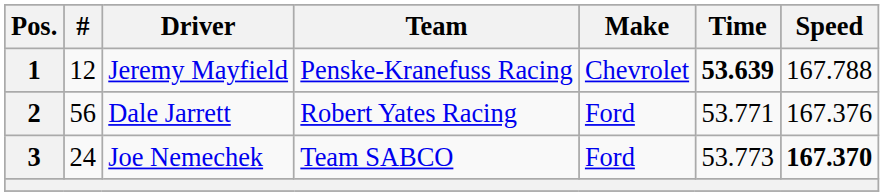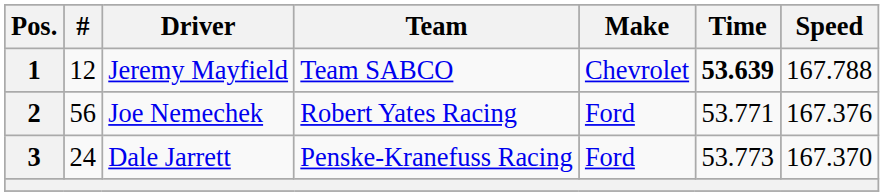 <table class="wikitable" style="font-size:95%">
 <tr>
 <th>Pos.</th>
 <th>#</th>
 <th>Driver</th>
 <th>Team</th>
 <th>Make</th>
 <th>Time</th>
 <th>Speed</th>
 </tr>
 <tr>
 <th>1</th>
 <td>12</td>
 <td><a href='#'>Jeremy Mayfield</a></td>
-<td><a href='#'>Penske-Kranefuss Racing</a></td>
+<td><a href='#'>Team SABCO</a></td>
 <td><a href='#'>Chevrolet</a></td>
 <td><strong>53.639</strong></td>
 <td>167.788</td>
 </tr>
 <tr>
 <th>2</th>
 <td>56</td>
-<td><a href='#'>Dale Jarrett</a></td>
+<td><a href='#'>Joe Nemechek</a></td>
 <td><a href='#'>Robert Yates Racing</a></td>
 <td><a href='#'>Ford</a></td>
 <td>53.771</td>
 <td>167.376</td>
 </tr>
 <tr>
 <th>3</th>
 <td>24</td>
-<td><a href='#'>Joe Nemechek</a></td>
-<td><a href='#'>Team SABCO</a></td>
+<td><a href='#'>Dale Jarrett</a></td>
+<td><a href='#'>Penske-Kranefuss Racing</a></td>
 <td><a href='#'>Ford</a></td>
 <td>53.773</td>
-<td><strong>167.370</strong></td>
+<td>167.370</td>
 </tr>
 <tr>
 <th colspan="7"></th>
 </tr>
 </table>
